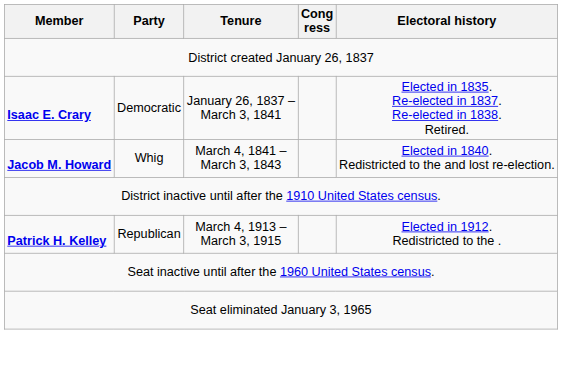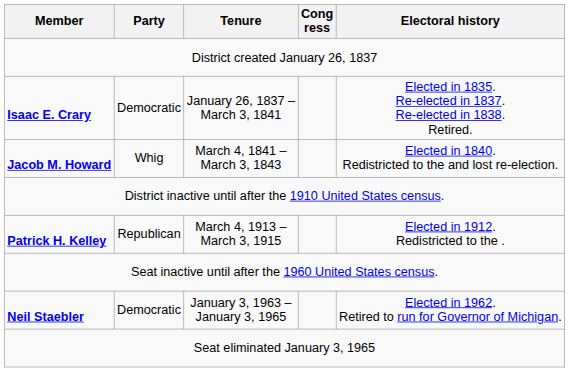 <table class=wikitable style="text-align:center">
 <tr>
 <th>Member</th>
 <th>Party</th>
 <th>Tenure</th>
 <th>Cong<br>ress</th>
 <th>Electoral history</th>
 </tr>
 <tr style="height:3em">
 <td colspan=5>District created January 26, 1837</td>
 </tr>
 <tr style="height:3em">
 <td align=left><br><strong><a href='#'>Isaac E. Crary</a></strong><br></td>
 <td>Democratic</td>
 <td nowrap>January 26, 1837 –<br>March 3, 1841</td>
 <td></td>
 <td><a href='#'>Elected in 1835</a>.<br><a href='#'>Re-elected in 1837</a>.<br><a href='#'>Re-elected in 1838</a>.<br>Retired.</td>
 </tr>
 <tr style="height:3em">
 <td align=left><br><strong><a href='#'>Jacob M. Howard</a></strong><br></td>
 <td>Whig</td>
 <td nowrap>March 4, 1841 –<br>March 3, 1843</td>
 <td></td>
 <td><a href='#'>Elected in 1840</a>.<br>Redistricted to the  and lost re-election.</td>
 </tr>
 <tr style="height:3em">
 <td colspan=5>District inactive until after the <a href='#'>1910 United States census</a>.</td>
 </tr>
 <tr style="height:3em">
 <td align=left><br><strong><a href='#'>Patrick H. Kelley</a></strong><br></td>
 <td>Republican</td>
 <td nowrap>March 4, 1913 –<br>March 3, 1915</td>
 <td></td>
 <td><a href='#'>Elected in 1912</a>.<br>Redistricted to the .</td>
 </tr>
 <tr style="height:3em">
 <td colspan=5>Seat inactive until after the <a href='#'>1960 United States census</a>.</td>
 </tr>
 <tr style="height:3em">
+<td align=left><br><strong><a href='#'>Neil Staebler</a></strong><br></td>
+<td>Democratic</td>
+<td nowrap>January 3, 1963 –<br>January 3, 1965</td>
+<td></td>
+<td><a href='#'>Elected in 1962</a>.<br>Retired to <a href='#'>run for Governor of Michigan</a>.</td>
+</tr>
+<tr style="height:3em">
 <td colspan=5>Seat eliminated January 3, 1965</td>
 </tr>
 </table>
